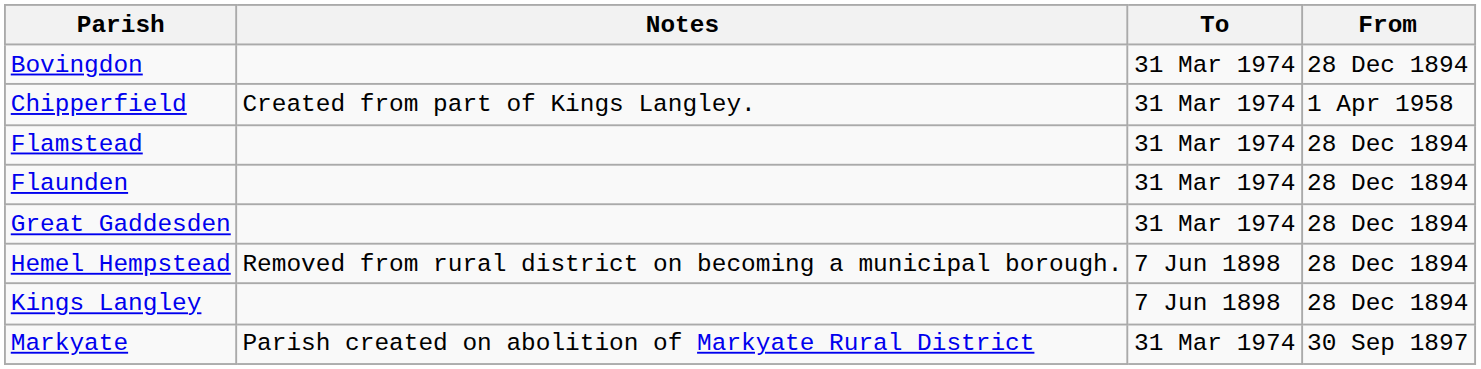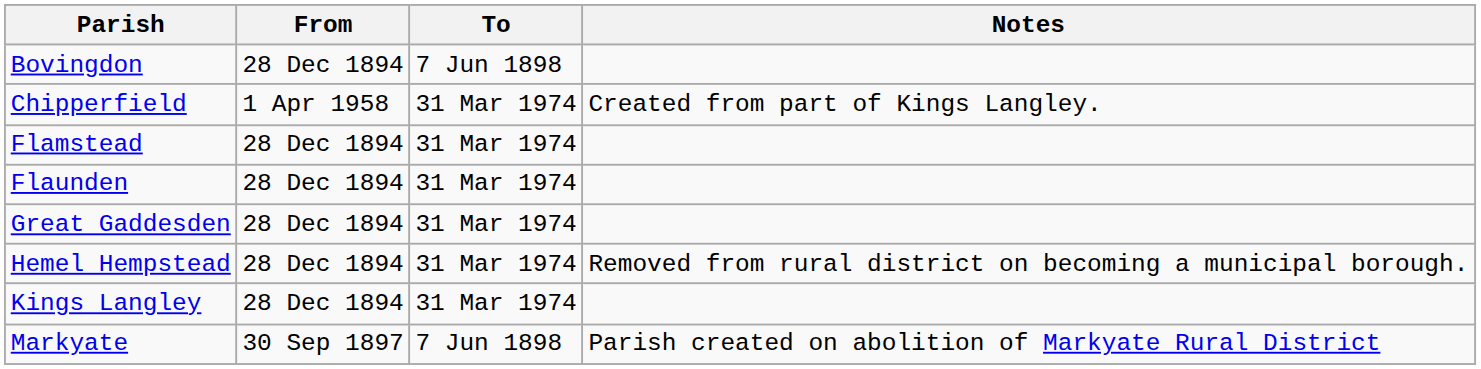 <table class="wikitable sortable">
 <tr>
 <th>Parish</th>
+<th>From</th>
+<th>To</th>
 <th class="unsortable">Notes</th>
-<th>To</th>
-<th>From</th>
 </tr>
 <tr>
 <td><a href='#'>Bovingdon</a></td>
+<td>28 Dec 1894</td>
+<td>7 Jun 1898</td>
 <td></td>
-<td>31 Mar 1974</td>
-<td>28 Dec 1894</td>
 </tr>
 <tr>
 <td><a href='#'>Chipperfield</a></td>
+<td>1 Apr 1958</td>
+<td>31 Mar 1974</td>
 <td>Created from part of Kings Langley.</td>
-<td>31 Mar 1974</td>
-<td>1 Apr 1958</td>
 </tr>
 <tr>
 <td><a href='#'>Flamstead</a></td>
+<td>28 Dec 1894</td>
+<td>31 Mar 1974</td>
 <td></td>
-<td>31 Mar 1974</td>
-<td>28 Dec 1894</td>
 </tr>
 <tr>
 <td><a href='#'>Flaunden</a></td>
+<td>28 Dec 1894</td>
+<td>31 Mar 1974</td>
 <td></td>
-<td>31 Mar 1974</td>
-<td>28 Dec 1894</td>
 </tr>
 <tr>
 <td><a href='#'>Great Gaddesden</a></td>
+<td>28 Dec 1894</td>
+<td>31 Mar 1974</td>
 <td></td>
-<td>31 Mar 1974</td>
-<td>28 Dec 1894</td>
 </tr>
 <tr>
 <td><a href='#'>Hemel Hempstead</a></td>
+<td>28 Dec 1894</td>
+<td>31 Mar 1974</td>
 <td>Removed from rural district on becoming a municipal borough.</td>
-<td>7 Jun 1898</td>
-<td>28 Dec 1894</td>
 </tr>
 <tr>
 <td><a href='#'>Kings Langley</a></td>
+<td>28 Dec 1894</td>
+<td>31 Mar 1974</td>
 <td></td>
-<td>7 Jun 1898</td>
-<td>28 Dec 1894</td>
 </tr>
 <tr>
 <td><a href='#'>Markyate</a></td>
+<td>30 Sep 1897</td>
+<td>7 Jun 1898</td>
 <td>Parish created on abolition of <a href='#'>Markyate Rural District</a></td>
-<td>31 Mar 1974</td>
-<td>30 Sep 1897</td>
 </tr>
 </table>
